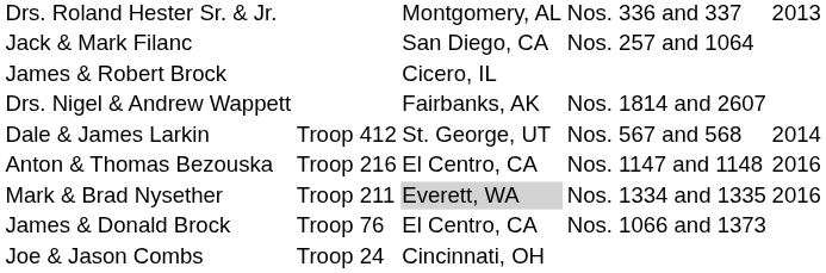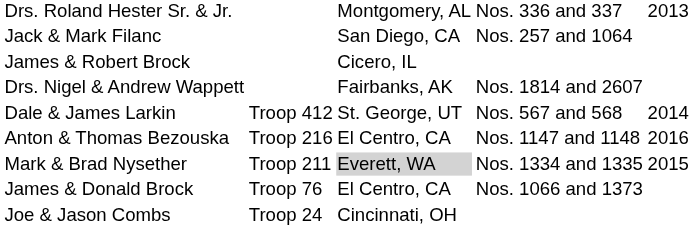 <table>
 <tr>
 <td>Drs. Roland Hester Sr. & Jr.</td>
 <td></td>
 <td>Montgomery, AL</td>
 <td>Nos. 336 and 337</td>
 <td>2013</td>
 </tr>
 <tr>
 <td>Jack & Mark Filanc</td>
 <td></td>
 <td>San Diego, CA</td>
 <td>Nos. 257 and 1064</td>
 </tr>
 <tr>
 <td>James & Robert Brock</td>
 <td></td>
 <td>Cicero, IL</td>
 </tr>
 <tr>
 <td>Drs. Nigel & Andrew Wappett</td>
 <td></td>
 <td>Fairbanks, AK</td>
 <td>Nos. 1814 and 2607</td>
 </tr>
 <tr>
 <td>Dale & James Larkin</td>
 <td>Troop 412</td>
 <td>St. George, UT</td>
 <td>Nos. 567 and 568</td>
 <td>2014</td>
 </tr>
 <tr>
 <td>Anton & Thomas Bezouska</td>
 <td>Troop 216</td>
 <td>El Centro, CA</td>
 <td>Nos. 1147 and 1148</td>
 <td>2016</td>
 </tr>
 <tr>
 <td>Mark & Brad Nysether</td>
 <td>Troop 211</td>
 <td style="background: lightgrey;">Everett, WA</td>
 <td>Nos. 1334 and 1335</td>
-<td>2016</td>
+<td>2015</td>
 </tr>
 <tr>
 <td>James & Donald Brock</td>
 <td>Troop 76</td>
 <td>El Centro, CA</td>
 <td>Nos. 1066 and 1373</td>
 </tr>
 <tr>
 <td>Joe & Jason Combs</td>
 <td>Troop 24</td>
 <td>Cincinnati, OH</td>
 <td></td>
 </tr>
 </table>
